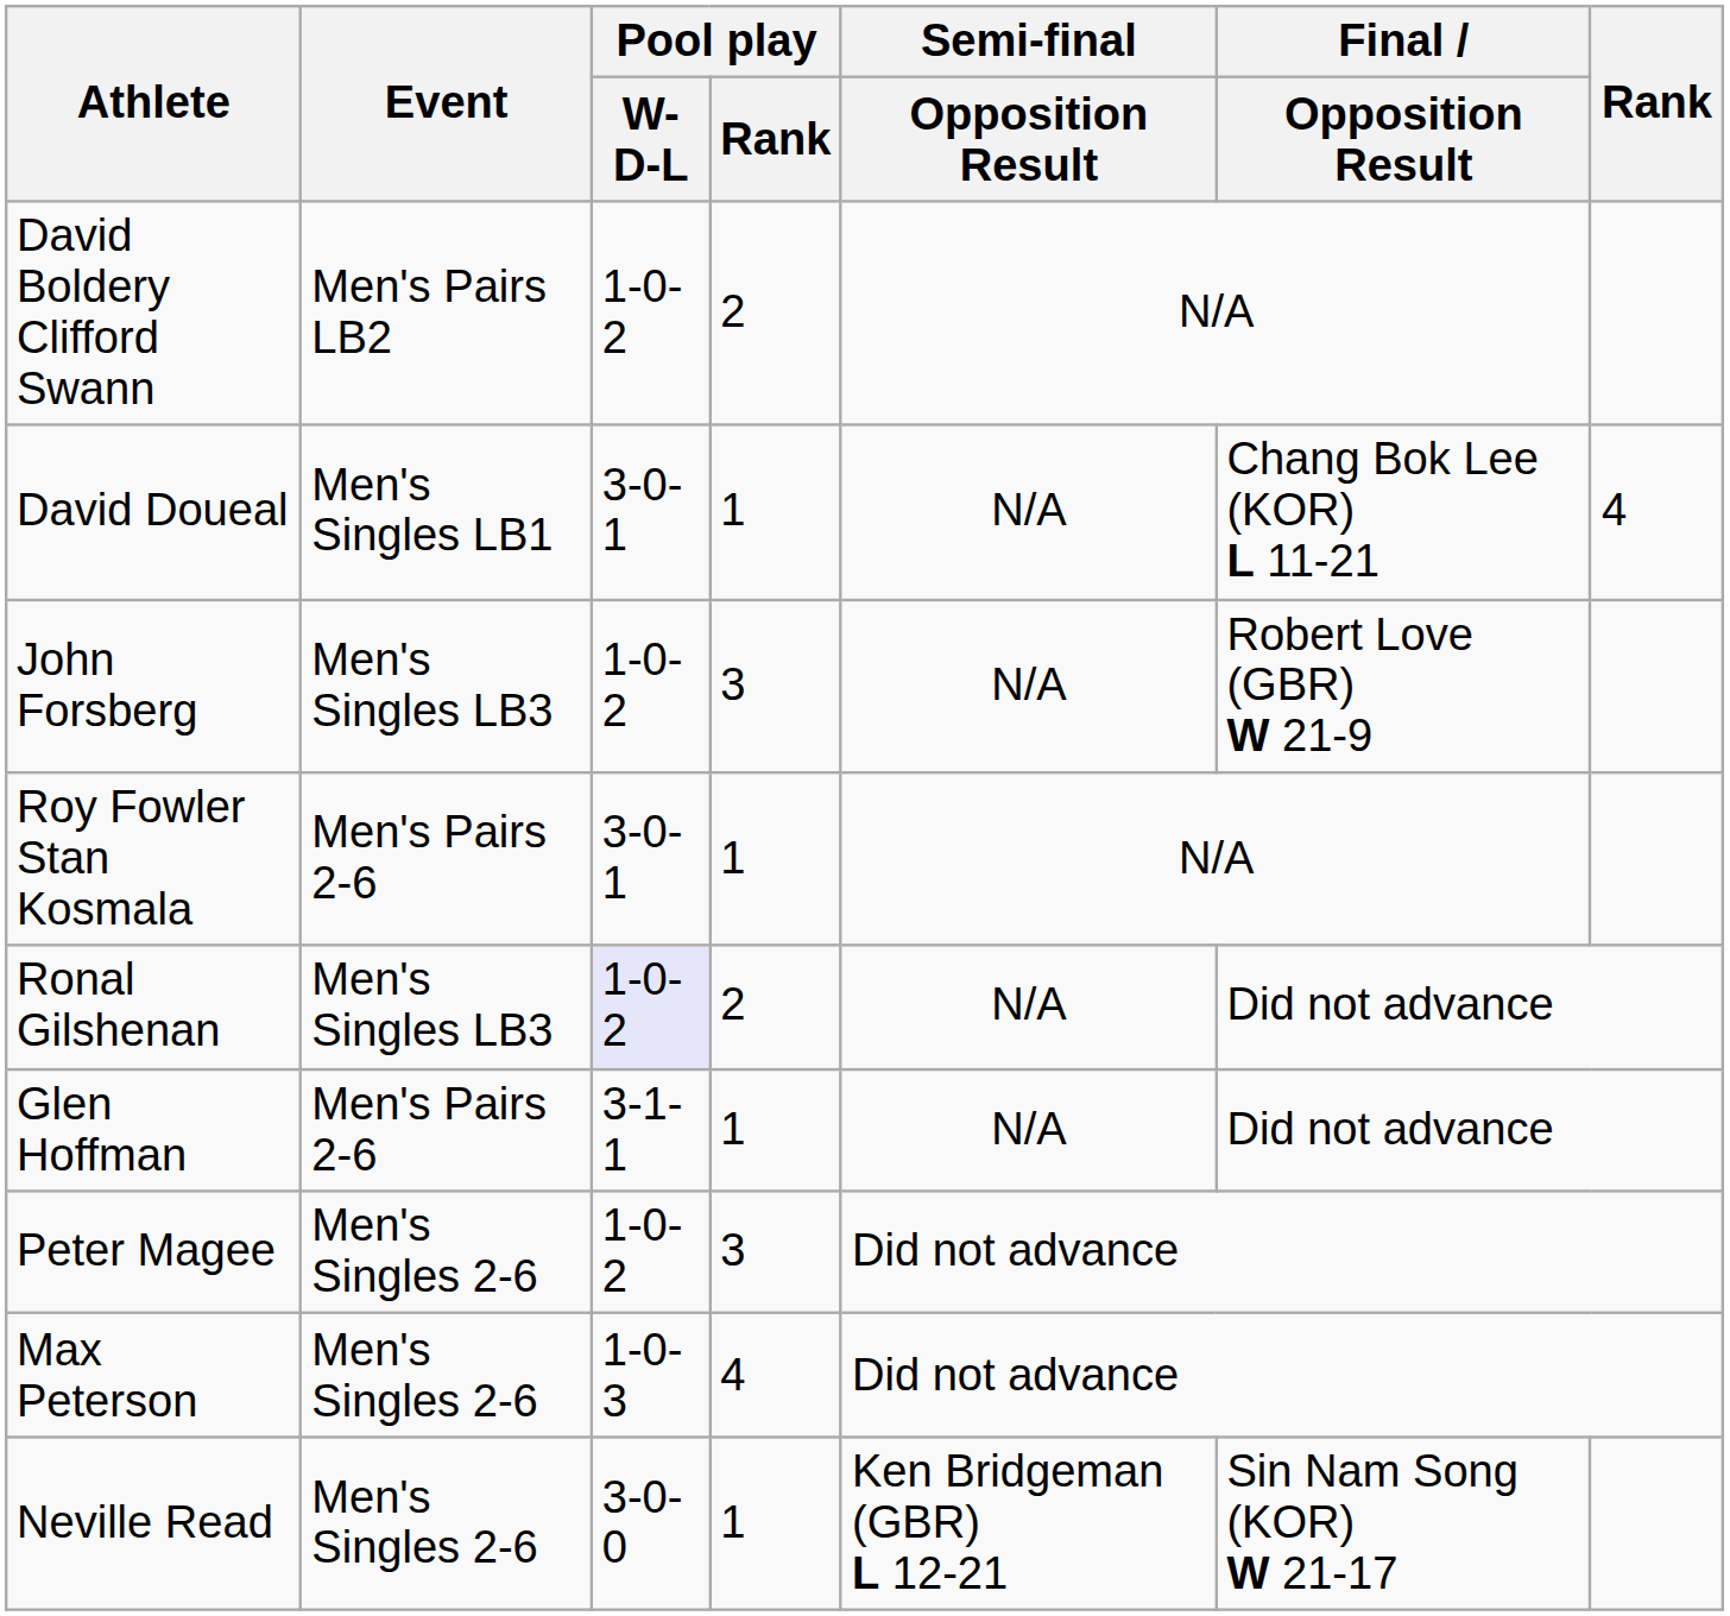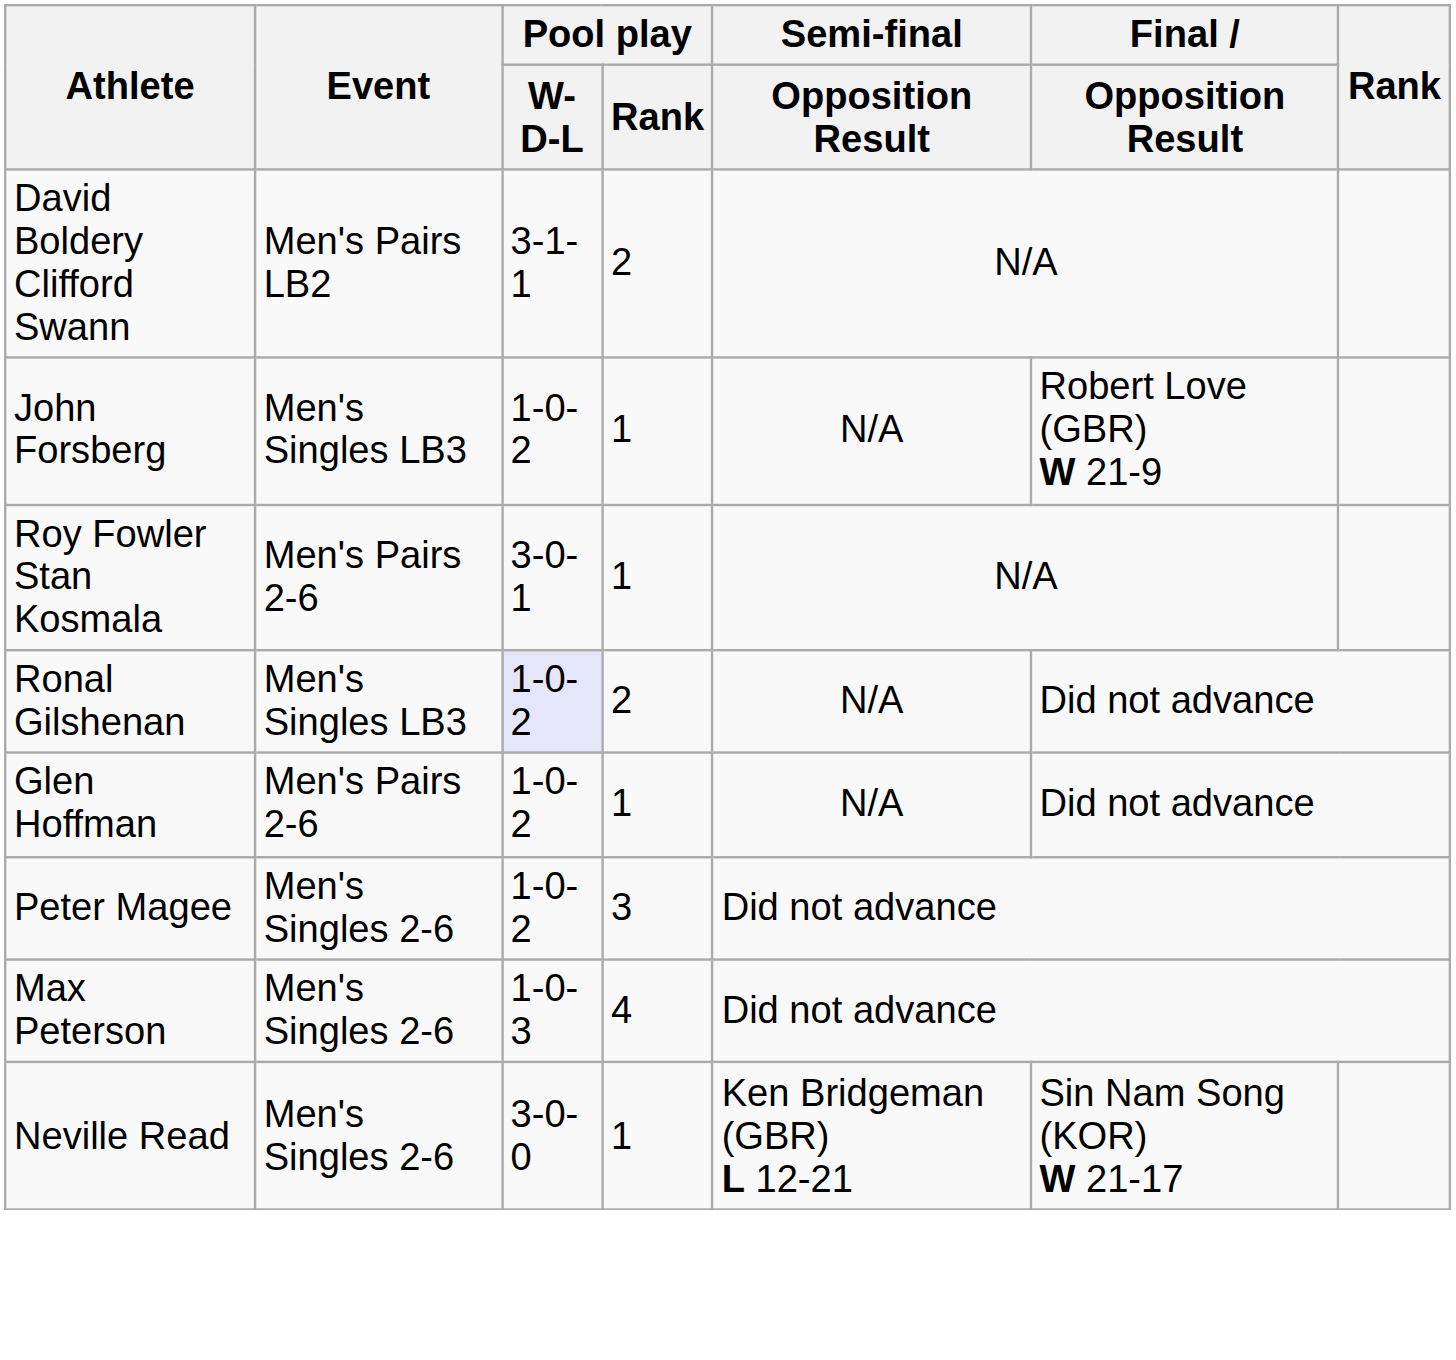 <table class="wikitable">
 <tr>
 <th rowspan="2">Athlete</th>
 <th rowspan="2">Event</th>
 <th colspan="2">Pool play</th>
 <th>Semi-final</th>
 <th>Final / </th>
 <th rowspan="2">Rank</th>
 </tr>
 <tr>
 <th>W-D-L</th>
 <th>Rank</th>
 <th>Opposition<br>Result</th>
 <th>Opposition<br>Result</th>
 </tr>
 <tr>
 <td>David Boldery<br>Clifford Swann</td>
 <td>Men's Pairs LB2</td>
-<td>1-0-2</td>
+<td>3-1-1</td>
 <td>2</td>
 <td colspan="2" style="text-align: center;">N/A</td>
 <td></td>
 </tr>
 <tr>
-<td>David Doueal</td>
-<td>Men's Singles LB1</td>
-<td>3-0-1</td>
-<td>1</td>
-<td style="text-align: center;">N/A</td>
-<td> Chang Bok Lee (KOR)<br><strong>L</strong> 11-21</td>
-<td>4</td>
-</tr>
-<tr>
 <td>John Forsberg</td>
 <td>Men's Singles LB3</td>
 <td>1-0-2</td>
-<td>3</td>
+<td>1</td>
 <td style="text-align: center;">N/A</td>
 <td> Robert Love (GBR)<br><strong>W</strong> 21-9</td>
 <td></td>
 </tr>
 <tr>
 <td>Roy Fowler<br>Stan Kosmala</td>
 <td>Men's Pairs 2-6</td>
 <td>3-0-1</td>
 <td>1</td>
 <td colspan="2" style="text-align: center;">N/A</td>
 <td></td>
 </tr>
 <tr>
 <td>Ronal Gilshenan</td>
 <td>Men's Singles LB3</td>
 <td style="background: lavender;">1-0-2</td>
 <td>2</td>
 <td style="text-align: center;">N/A</td>
 <td colspan="2">Did not advance</td>
 </tr>
 <tr>
 <td>Glen Hoffman</td>
 <td>Men's Pairs 2-6</td>
-<td>3-1-1</td>
+<td>1-0-2</td>
 <td>1</td>
 <td style="text-align: center;">N/A</td>
 <td colspan="2">Did not advance</td>
 </tr>
 <tr>
 <td>Peter Magee</td>
 <td>Men's Singles 2-6</td>
 <td>1-0-2</td>
 <td>3</td>
 <td colspan="3">Did not advance</td>
 </tr>
 <tr>
 <td>Max Peterson</td>
 <td>Men's Singles 2-6</td>
 <td>1-0-3</td>
 <td>4</td>
 <td colspan="3">Did not advance</td>
 </tr>
 <tr>
 <td>Neville Read</td>
 <td>Men's Singles 2-6</td>
 <td>3-0-0</td>
 <td>1</td>
 <td> Ken Bridgeman (GBR)<br><strong>L</strong> 12-21</td>
 <td> Sin Nam Song (KOR)<br><strong>W</strong> 21-17</td>
 <td></td>
 </tr>
 </table>
